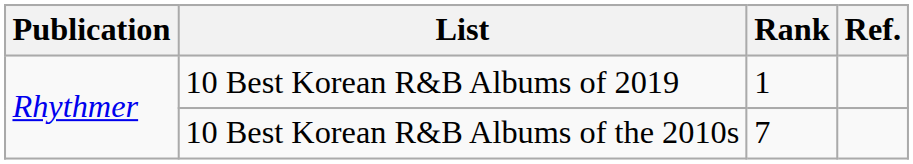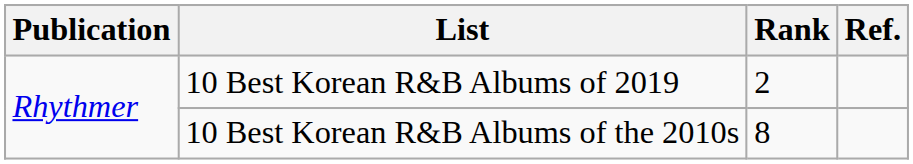 <table class="wikitable">
 <tr>
 <th>Publication</th>
 <th>List</th>
 <th>Rank</th>
 <th>Ref.</th>
 </tr>
 <tr>
 <td rowspan="2"><em><a href='#'>Rhythmer</a></em></td>
 <td>10 Best Korean R&B Albums of 2019</td>
-<td>1</td>
+<td>2</td>
 <td></td>
 </tr>
 <tr>
 <td>10 Best Korean R&B Albums of the 2010s</td>
-<td>7</td>
+<td>8</td>
 <td></td>
 </tr>
 </table>
